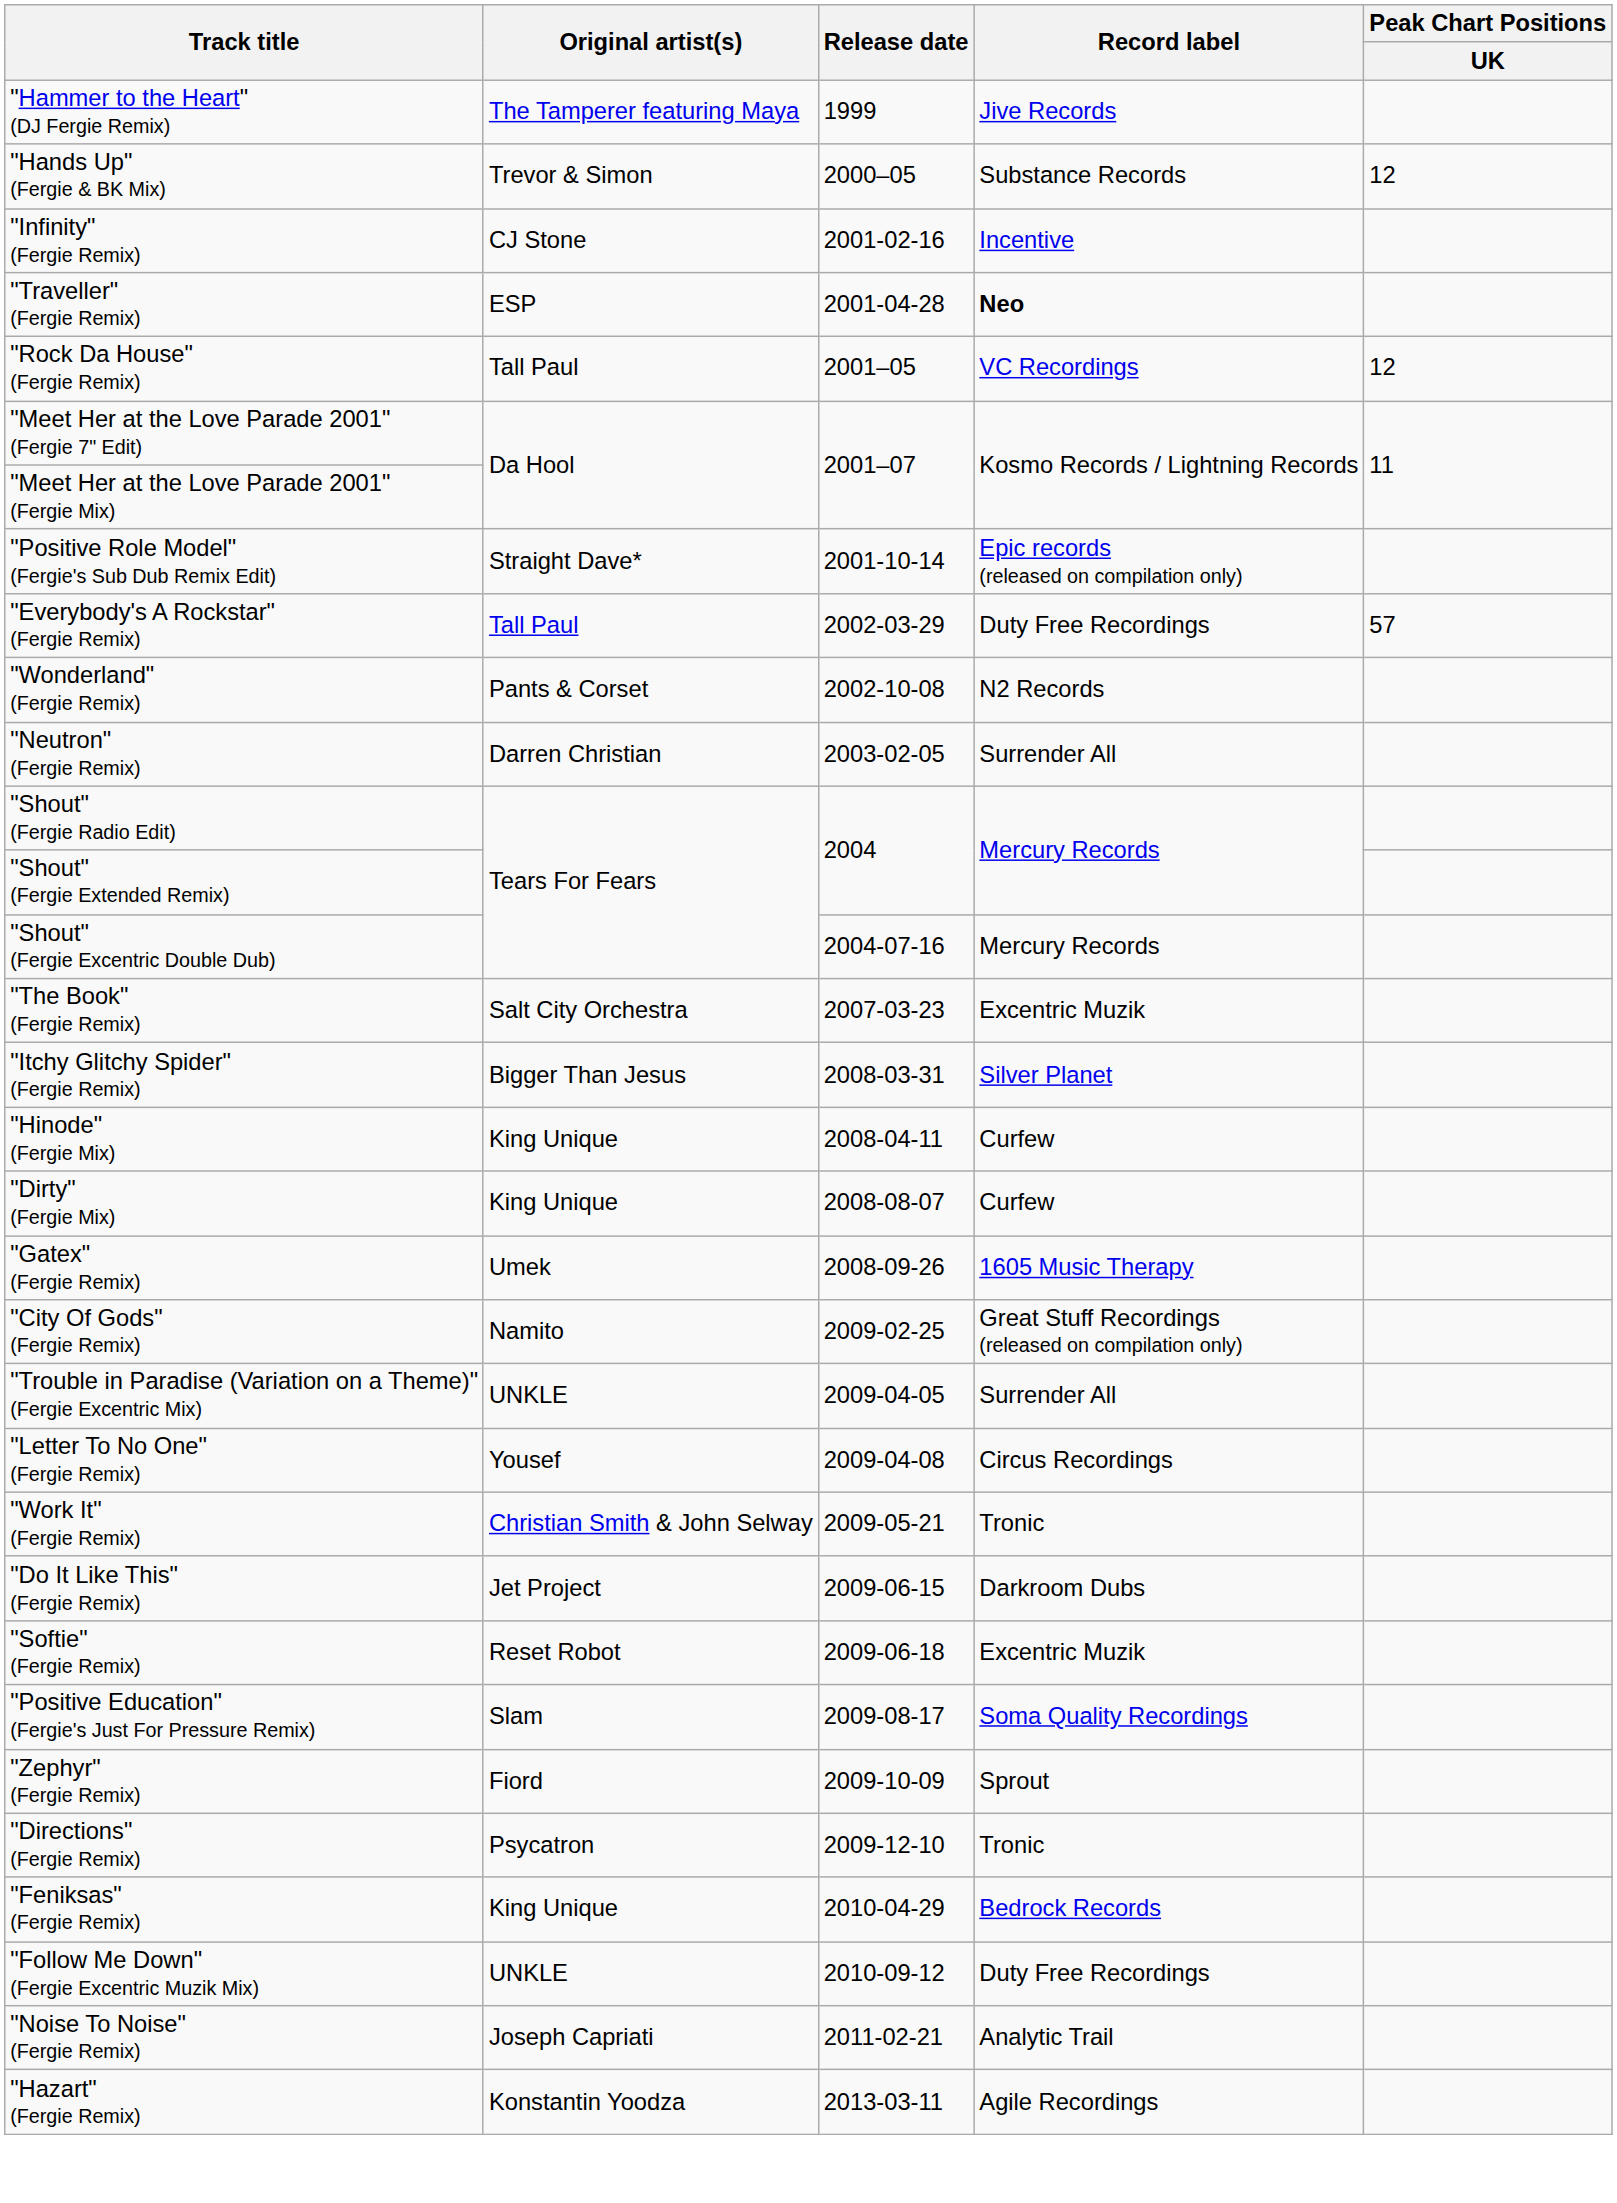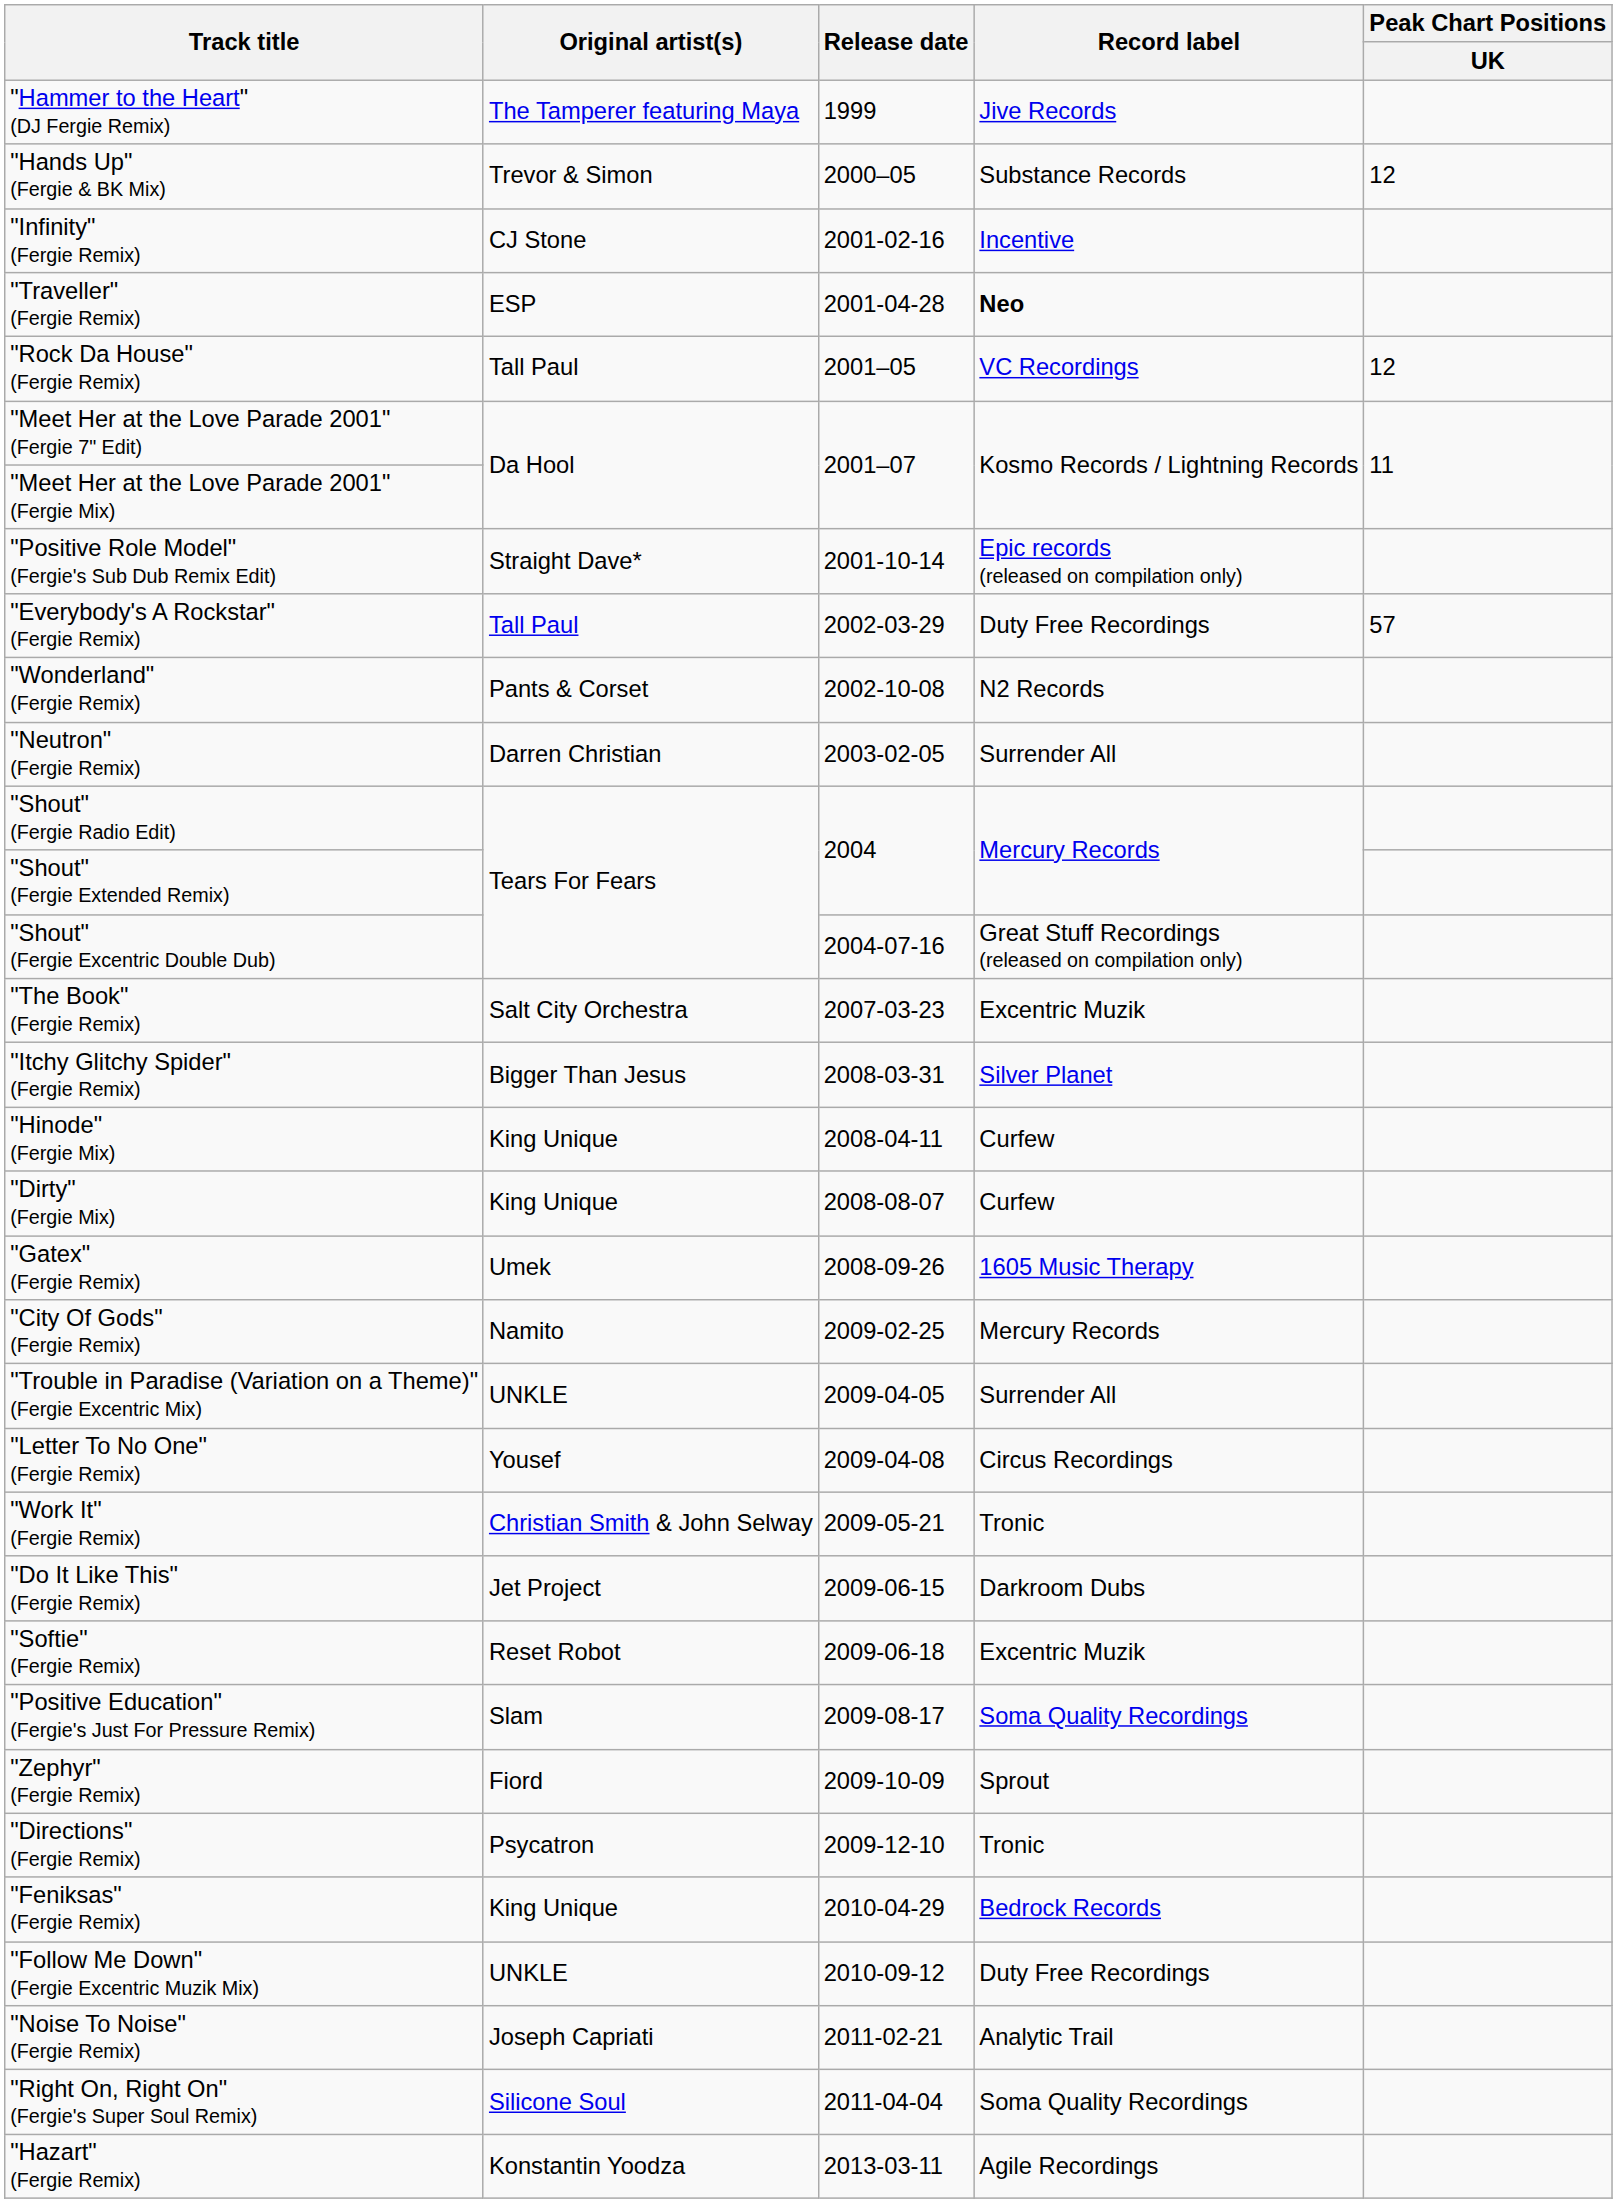 <table class="wikitable sortable">
 <tr>
 <th rowspan="2">Track title</th>
 <th rowspan="2">Original artist(s)</th>
 <th rowspan="2">Release date</th>
 <th rowspan="2">Record label</th>
 <th>Peak Chart Positions</th>
 </tr>
 <tr>
 <th>UK</th>
 </tr>
 <tr>
 <td>"<a href='#'>Hammer to the Heart</a>"<br><small>(DJ Fergie Remix)</small></td>
 <td><a href='#'>The Tamperer featuring Maya</a></td>
 <td>1999</td>
 <td><a href='#'>Jive Records</a></td>
 <td></td>
 </tr>
 <tr>
 <td>"Hands Up"<br><small>(Fergie & BK Mix)</small></td>
 <td>Trevor & Simon</td>
 <td>2000–05</td>
 <td>Substance Records</td>
 <td>12</td>
 </tr>
 <tr>
 <td>"Infinity"<br><small>(Fergie Remix)</small></td>
 <td>CJ Stone</td>
 <td>2001-02-16</td>
 <td><a href='#'>Incentive</a></td>
 <td></td>
 </tr>
 <tr>
 <td>"Traveller"<br><small>(Fergie Remix)</small></td>
 <td>ESP</td>
 <td>2001-04-28</td>
 <td><strong>Neo</strong></td>
 <td></td>
 </tr>
 <tr>
 <td>"Rock Da House"<br><small>(Fergie Remix)</small></td>
 <td>Tall Paul</td>
 <td>2001–05</td>
 <td><a href='#'>VC Recordings</a></td>
 <td>12</td>
 </tr>
 <tr>
 <td>"Meet Her at the Love Parade 2001"<br><small>(Fergie 7" Edit)</small></td>
 <td rowspan="2">Da Hool</td>
 <td rowspan="2">2001–07</td>
 <td rowspan="2">Kosmo Records / Lightning Records</td>
 <td rowspan="2">11</td>
 </tr>
 <tr>
 <td>"Meet Her at the Love Parade 2001"<br><small>(Fergie Mix)</small></td>
 </tr>
 <tr>
 <td>"Positive Role Model"<br><small>(Fergie's Sub Dub Remix Edit)</small></td>
 <td>Straight Dave*</td>
 <td>2001-10-14</td>
 <td><a href='#'>Epic records</a><br><small>(released on compilation only)</small></td>
 <td></td>
 </tr>
 <tr>
 <td>"Everybody's A Rockstar"<br><small>(Fergie Remix)</small></td>
 <td><a href='#'>Tall Paul</a></td>
 <td>2002-03-29</td>
 <td>Duty Free Recordings</td>
 <td>57</td>
 </tr>
 <tr>
 <td>"Wonderland"<br><small>(Fergie Remix)</small></td>
 <td>Pants & Corset</td>
 <td>2002-10-08</td>
 <td>N2 Records</td>
 <td></td>
 </tr>
 <tr>
 <td>"Neutron"<br><small>(Fergie Remix)</small></td>
 <td>Darren Christian</td>
 <td>2003-02-05</td>
 <td>Surrender All</td>
 <td></td>
 </tr>
 <tr>
 <td>"Shout"<br><small>(Fergie Radio Edit)</small></td>
 <td rowspan="3">Tears For Fears</td>
 <td rowspan="2">2004</td>
 <td rowspan="2"><a href='#'>Mercury Records</a></td>
 <td></td>
 </tr>
 <tr>
 <td>"Shout"<br><small>(Fergie Extended Remix)</small></td>
 <td></td>
 </tr>
 <tr>
 <td>"Shout"<br><small>(Fergie Excentric Double Dub)</small></td>
 <td>2004-07-16</td>
-<td>Mercury Records</td>
+<td>Great Stuff Recordings<br><small>(released on compilation only)</small></td>
 <td></td>
 </tr>
 <tr>
 <td>"The Book"<br><small>(Fergie Remix)</small></td>
 <td>Salt City Orchestra</td>
 <td>2007-03-23</td>
 <td>Excentric Muzik</td>
 <td></td>
 </tr>
 <tr>
 <td>"Itchy Glitchy Spider"<br><small>(Fergie Remix)</small></td>
 <td>Bigger Than Jesus</td>
 <td>2008-03-31</td>
 <td><a href='#'>Silver Planet</a></td>
 <td></td>
 </tr>
 <tr>
 <td>"Hinode"<br><small>(Fergie Mix)</small></td>
 <td>King Unique</td>
 <td>2008-04-11</td>
 <td>Curfew</td>
 <td></td>
 </tr>
 <tr>
 <td>"Dirty"<br><small>(Fergie Mix)</small></td>
 <td>King Unique</td>
 <td>2008-08-07</td>
 <td>Curfew</td>
 <td></td>
 </tr>
 <tr>
 <td>"Gatex"<br><small>(Fergie Remix)</small></td>
 <td>Umek</td>
 <td>2008-09-26</td>
 <td><a href='#'>1605 Music Therapy</a></td>
 <td></td>
 </tr>
 <tr>
 <td>"City Of Gods"<br><small>(Fergie Remix)</small></td>
 <td>Namito</td>
 <td>2009-02-25</td>
-<td>Great Stuff Recordings<br><small>(released on compilation only)</small></td>
+<td>Mercury Records</td>
 <td></td>
 </tr>
 <tr>
 <td>"Trouble in Paradise (Variation on a Theme)"<br><small>(Fergie Excentric Mix)</small></td>
 <td>UNKLE</td>
 <td>2009-04-05</td>
 <td>Surrender All</td>
 <td></td>
 </tr>
 <tr>
 <td>"Letter To No One"<br><small>(Fergie Remix)</small></td>
 <td>Yousef</td>
 <td>2009-04-08</td>
 <td>Circus Recordings</td>
 <td></td>
 </tr>
 <tr>
 <td>"Work It"<br><small>(Fergie Remix)</small></td>
 <td><a href='#'>Christian Smith</a> & John Selway</td>
 <td>2009-05-21</td>
 <td>Tronic</td>
 <td></td>
 </tr>
 <tr>
 <td>"Do It Like This"<br><small>(Fergie Remix)</small></td>
 <td>Jet Project</td>
 <td>2009-06-15</td>
 <td>Darkroom Dubs</td>
 <td></td>
 </tr>
 <tr>
 <td>"Softie"<br><small>(Fergie Remix)</small></td>
 <td>Reset Robot</td>
 <td>2009-06-18</td>
 <td>Excentric Muzik</td>
 <td></td>
 </tr>
 <tr>
 <td>"Positive Education"<br><small>(Fergie's Just For Pressure Remix)</small></td>
 <td>Slam</td>
 <td>2009-08-17</td>
 <td><a href='#'>Soma Quality Recordings</a></td>
 <td></td>
 </tr>
 <tr>
 <td>"Zephyr"<br><small>(Fergie Remix)</small></td>
 <td>Fiord</td>
 <td>2009-10-09</td>
 <td>Sprout</td>
 <td></td>
 </tr>
 <tr>
 <td>"Directions"<br><small>(Fergie Remix)</small></td>
 <td>Psycatron</td>
 <td>2009-12-10</td>
 <td>Tronic</td>
 <td></td>
 </tr>
 <tr>
 <td>"Feniksas"<br><small>(Fergie Remix)</small></td>
 <td>King Unique</td>
 <td>2010-04-29</td>
 <td><a href='#'>Bedrock Records</a></td>
 <td></td>
 </tr>
 <tr>
 <td>"Follow Me Down"<br><small>(Fergie Excentric Muzik Mix)</small></td>
 <td>UNKLE</td>
 <td>2010-09-12</td>
 <td>Duty Free Recordings</td>
 <td></td>
 </tr>
 <tr>
 <td>"Noise To Noise"<br><small>(Fergie Remix)</small></td>
 <td>Joseph Capriati</td>
 <td>2011-02-21</td>
 <td>Analytic Trail</td>
 <td></td>
 </tr>
 <tr>
+<td>"Right On, Right On"<br><small>(Fergie's Super Soul Remix)</small></td>
+<td><a href='#'>Silicone Soul</a></td>
+<td>2011-04-04</td>
+<td>Soma Quality Recordings</td>
+<td></td>
+</tr>
+<tr>
 <td>"Hazart"<br><small>(Fergie Remix)</small></td>
 <td>Konstantin Yoodza</td>
 <td>2013-03-11</td>
 <td>Agile Recordings</td>
 <td></td>
 </tr>
 </table>
